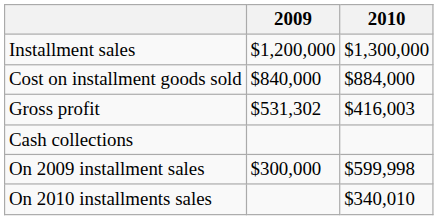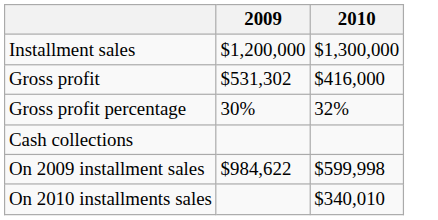 <table class="wikitable">
 <tr>
 <th></th>
 <th>2009</th>
 <th>2010</th>
 </tr>
 <tr>
 <td>Installment sales</td>
 <td>$1,200,000</td>
 <td>$1,300,000</td>
 </tr>
 <tr>
-<td>Cost on installment goods sold</td>
-<td>$840,000</td>
-<td>$884,000</td>
+<td>Gross profit</td>
+<td>$531,302</td>
+<td>$416,000</td>
 </tr>
 <tr>
-<td>Gross profit</td>
-<td>$531,302</td>
-<td>$416,003</td>
+<td>Gross profit percentage</td>
+<td>30%</td>
+<td>32%</td>
 </tr>
 <tr>
 <td>Cash collections</td>
 <td></td>
 <td></td>
 </tr>
 <tr>
 <td>On 2009 installment sales</td>
-<td>$300,000</td>
+<td>$984,622</td>
 <td>$599,998</td>
 </tr>
 <tr>
 <td>On 2010 installments sales</td>
 <td></td>
 <td>$340,010</td>
 </tr>
 </table>
